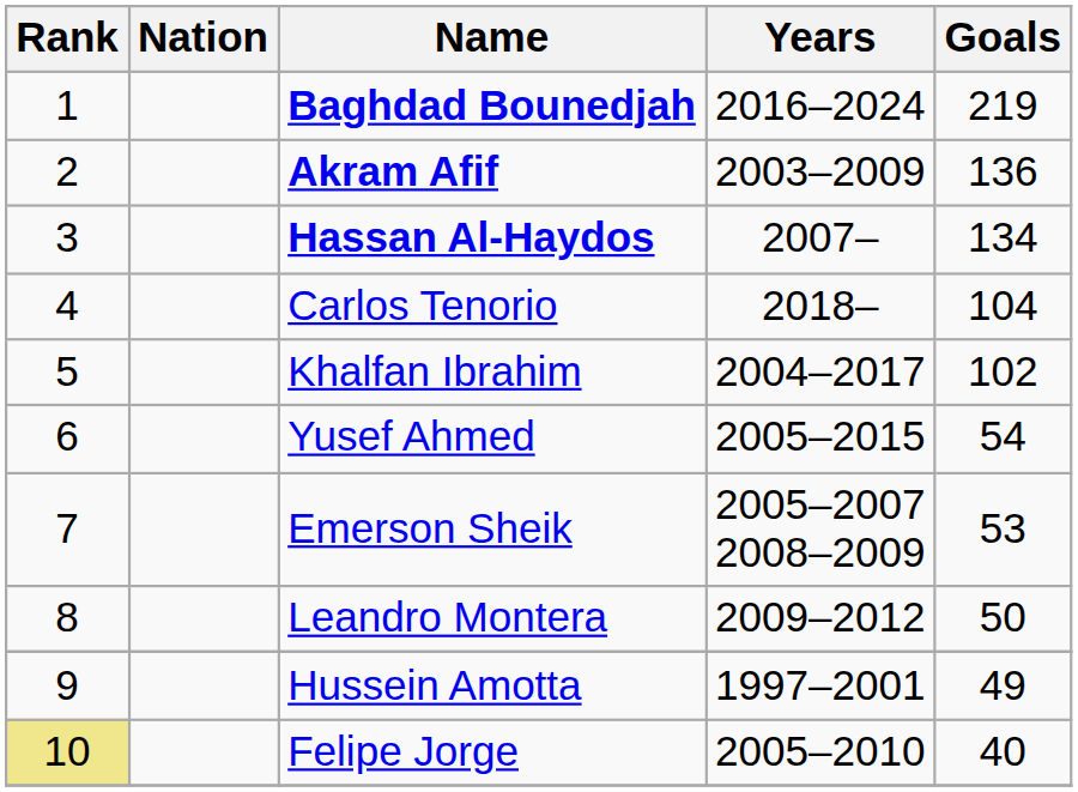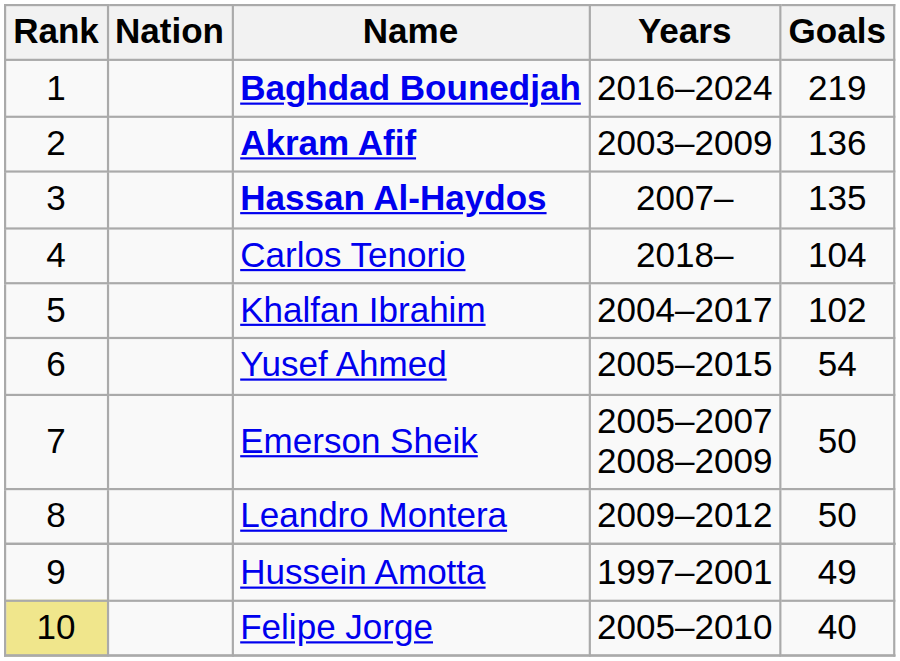 <table class="wikitable sortable" style="text-align: center;">
 <tr>
 <th>Rank</th>
 <th>Nation</th>
 <th>Name</th>
 <th>Years</th>
 <th>Goals</th>
 </tr>
 <tr>
 <td>1</td>
 <td></td>
 <td align="left"><strong><a href='#'>Baghdad Bounedjah</a></strong></td>
 <td>2016–2024</td>
 <td>219</td>
 </tr>
 <tr>
 <td>2</td>
 <td></td>
 <td align="left"><strong><a href='#'>Akram Afif</a></strong></td>
 <td>2003–2009</td>
 <td>136</td>
 </tr>
 <tr>
 <td>3</td>
 <td></td>
 <td align="left"><strong><a href='#'>Hassan Al-Haydos</a></strong></td>
 <td>2007–</td>
-<td>134</td>
+<td>135</td>
 </tr>
 <tr>
 <td>4</td>
 <td></td>
 <td align="left"><a href='#'>Carlos Tenorio</a></td>
 <td>2018–</td>
 <td>104</td>
 </tr>
 <tr>
 <td>5</td>
 <td></td>
 <td align="left"><a href='#'>Khalfan Ibrahim</a></td>
 <td>2004–2017</td>
 <td>102</td>
 </tr>
 <tr>
 <td>6</td>
 <td></td>
 <td align="left"><a href='#'>Yusef Ahmed</a></td>
 <td>2005–2015</td>
 <td>54</td>
 </tr>
 <tr>
 <td>7</td>
 <td></td>
 <td align="left"><a href='#'>Emerson Sheik</a></td>
 <td>2005–2007 <br> 2008–2009</td>
-<td>53</td>
+<td>50</td>
 </tr>
 <tr>
 <td>8</td>
 <td></td>
 <td align="left"><a href='#'>Leandro Montera</a></td>
 <td>2009–2012</td>
 <td>50</td>
 </tr>
 <tr>
 </tr>
 <tr>
 <td>9</td>
 <td></td>
 <td align="left"><a href='#'>Hussein Amotta</a></td>
 <td>1997–2001</td>
 <td>49</td>
 </tr>
 <tr>
 <td style="background: khaki;">10</td>
 <td></td>
 <td align="left"><a href='#'>Felipe Jorge</a></td>
 <td>2005–2010</td>
 <td>40</td>
 </tr>
 <tr>
 </tr>
 </table>
